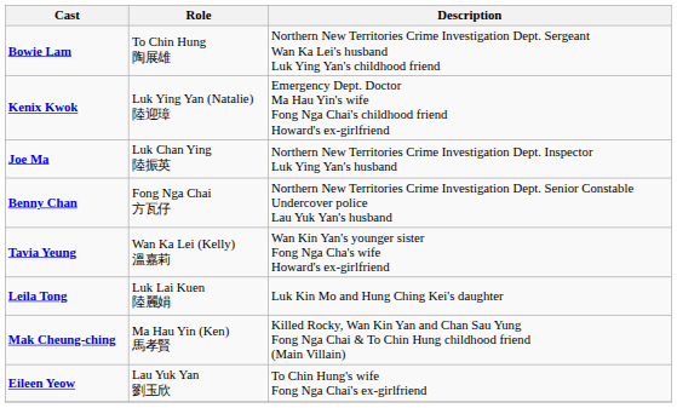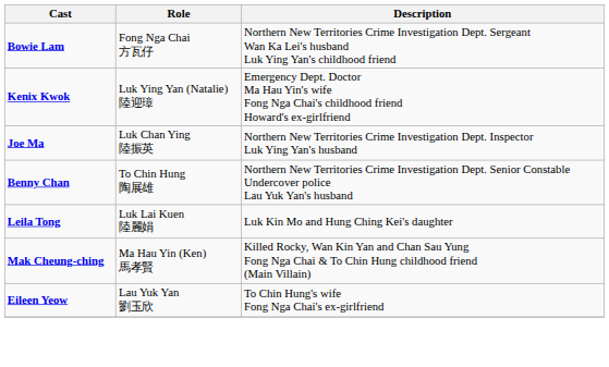 <table class="wikitable" width="65%">
 <tr>
 <th>Cast</th>
 <th>Role</th>
 <th>Description</th>
 </tr>
 <tr>
 <td><strong><a href='#'>Bowie Lam</a></strong></td>
-<td>To Chin Hung<br>陶展雄</td>
+<td>Fong Nga Chai<br>方瓦仔</td>
 <td>Northern New Territories Crime Investigation Dept. Sergeant<br>Wan Ka Lei's husband<br>Luk Ying Yan's childhood friend</td>
 </tr>
 <tr>
 <td><strong><a href='#'>Kenix Kwok</a></strong></td>
 <td>Luk Ying Yan (Natalie)<br>陸迎璋</td>
 <td>Emergency Dept. Doctor<br>Ma Hau Yin's wife<br>Fong Nga Chai's childhood friend<br>Howard's ex-girlfriend</td>
 </tr>
 <tr>
 <td><strong><a href='#'>Joe Ma</a></strong></td>
 <td>Luk Chan Ying<br>陸振英</td>
 <td>Northern New Territories Crime Investigation Dept. Inspector<br>Luk Ying Yan's husband</td>
 </tr>
 <tr>
 <td><strong><a href='#'>Benny Chan</a></strong></td>
-<td>Fong Nga Chai<br>方瓦仔</td>
+<td>To Chin Hung<br>陶展雄</td>
 <td>Northern New Territories Crime Investigation Dept. Senior Constable<br>Undercover police<br>Lau Yuk Yan's husband</td>
-</tr>
-<tr>
-<td><strong><a href='#'>Tavia Yeung</a></strong></td>
-<td>Wan Ka Lei (Kelly)<br>溫嘉莉</td>
-<td>Wan Kin Yan's younger sister<br>Fong Nga Cha's wife<br>Howard's ex-girlfriend</td>
 </tr>
 <tr>
 <td><strong><a href='#'>Leila Tong</a></strong></td>
 <td>Luk Lai Kuen<br>陸麗娟</td>
 <td>Luk Kin Mo and Hung Ching Kei's daughter</td>
 </tr>
 <tr>
 <td><strong><a href='#'>Mak Cheung-ching</a></strong></td>
 <td>Ma Hau Yin (Ken)<br>馬孝賢</td>
 <td>Killed Rocky, Wan Kin Yan and Chan Sau Yung<br>Fong Nga Chai & To Chin Hung childhood friend<br>(Main Villain)</td>
 </tr>
 <tr>
 <td><strong><a href='#'>Eileen Yeow</a></strong></td>
 <td>Lau Yuk Yan<br>劉玉欣</td>
 <td>To Chin Hung's wife<br>Fong Nga Chai's ex-girlfriend</td>
 </tr>
 <tr>
 </tr>
 </table>
